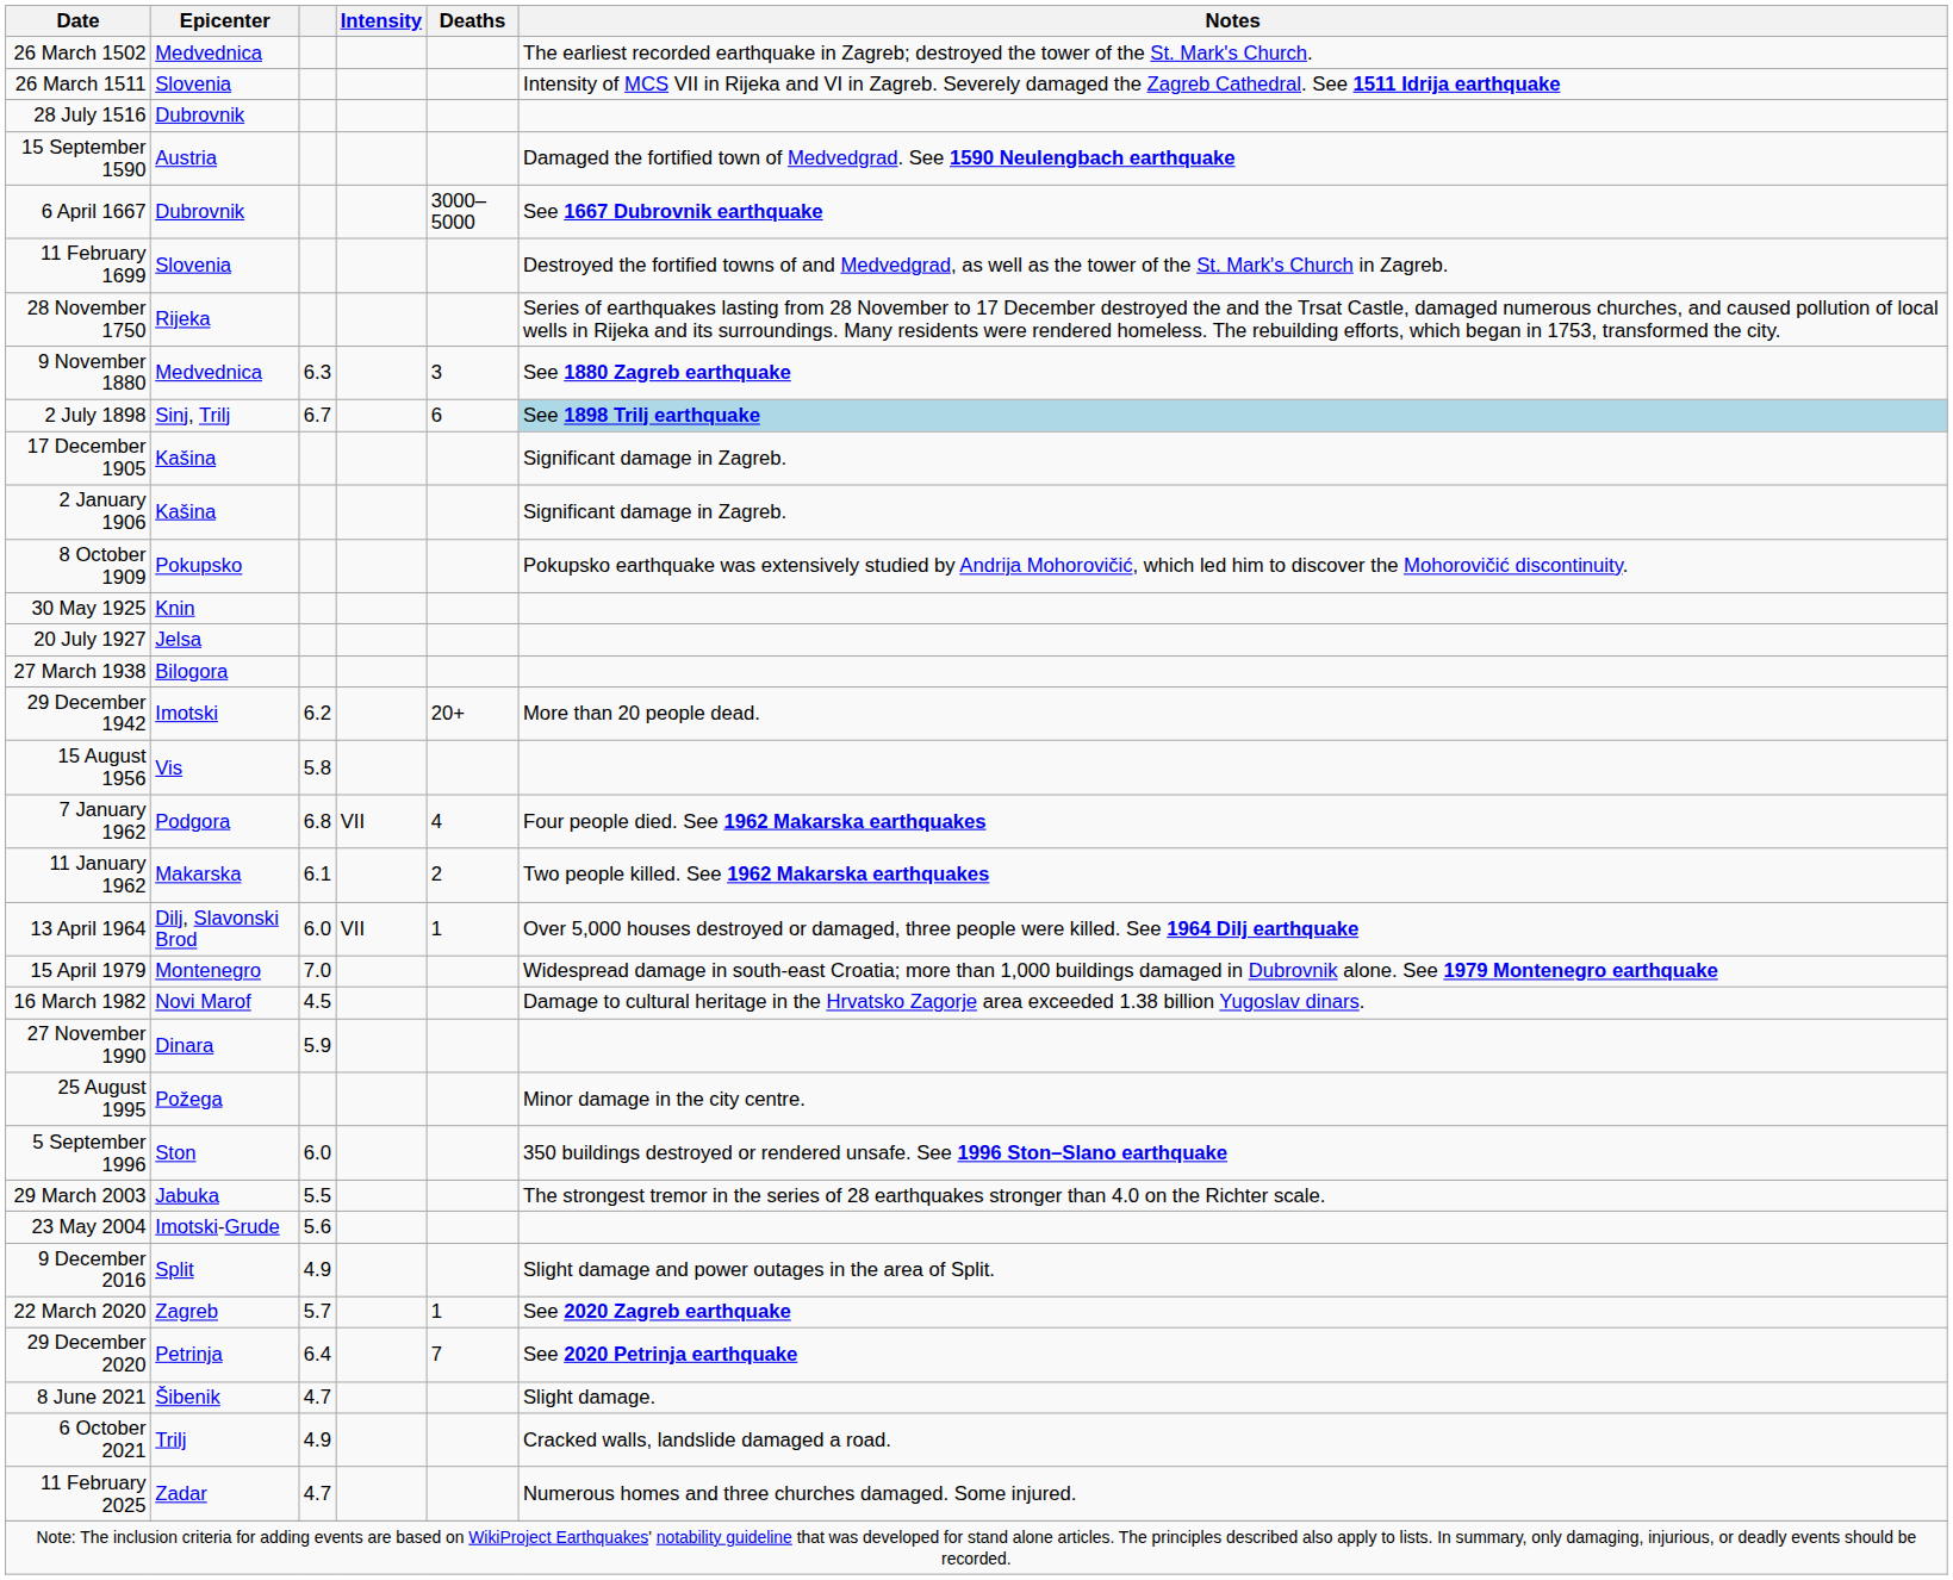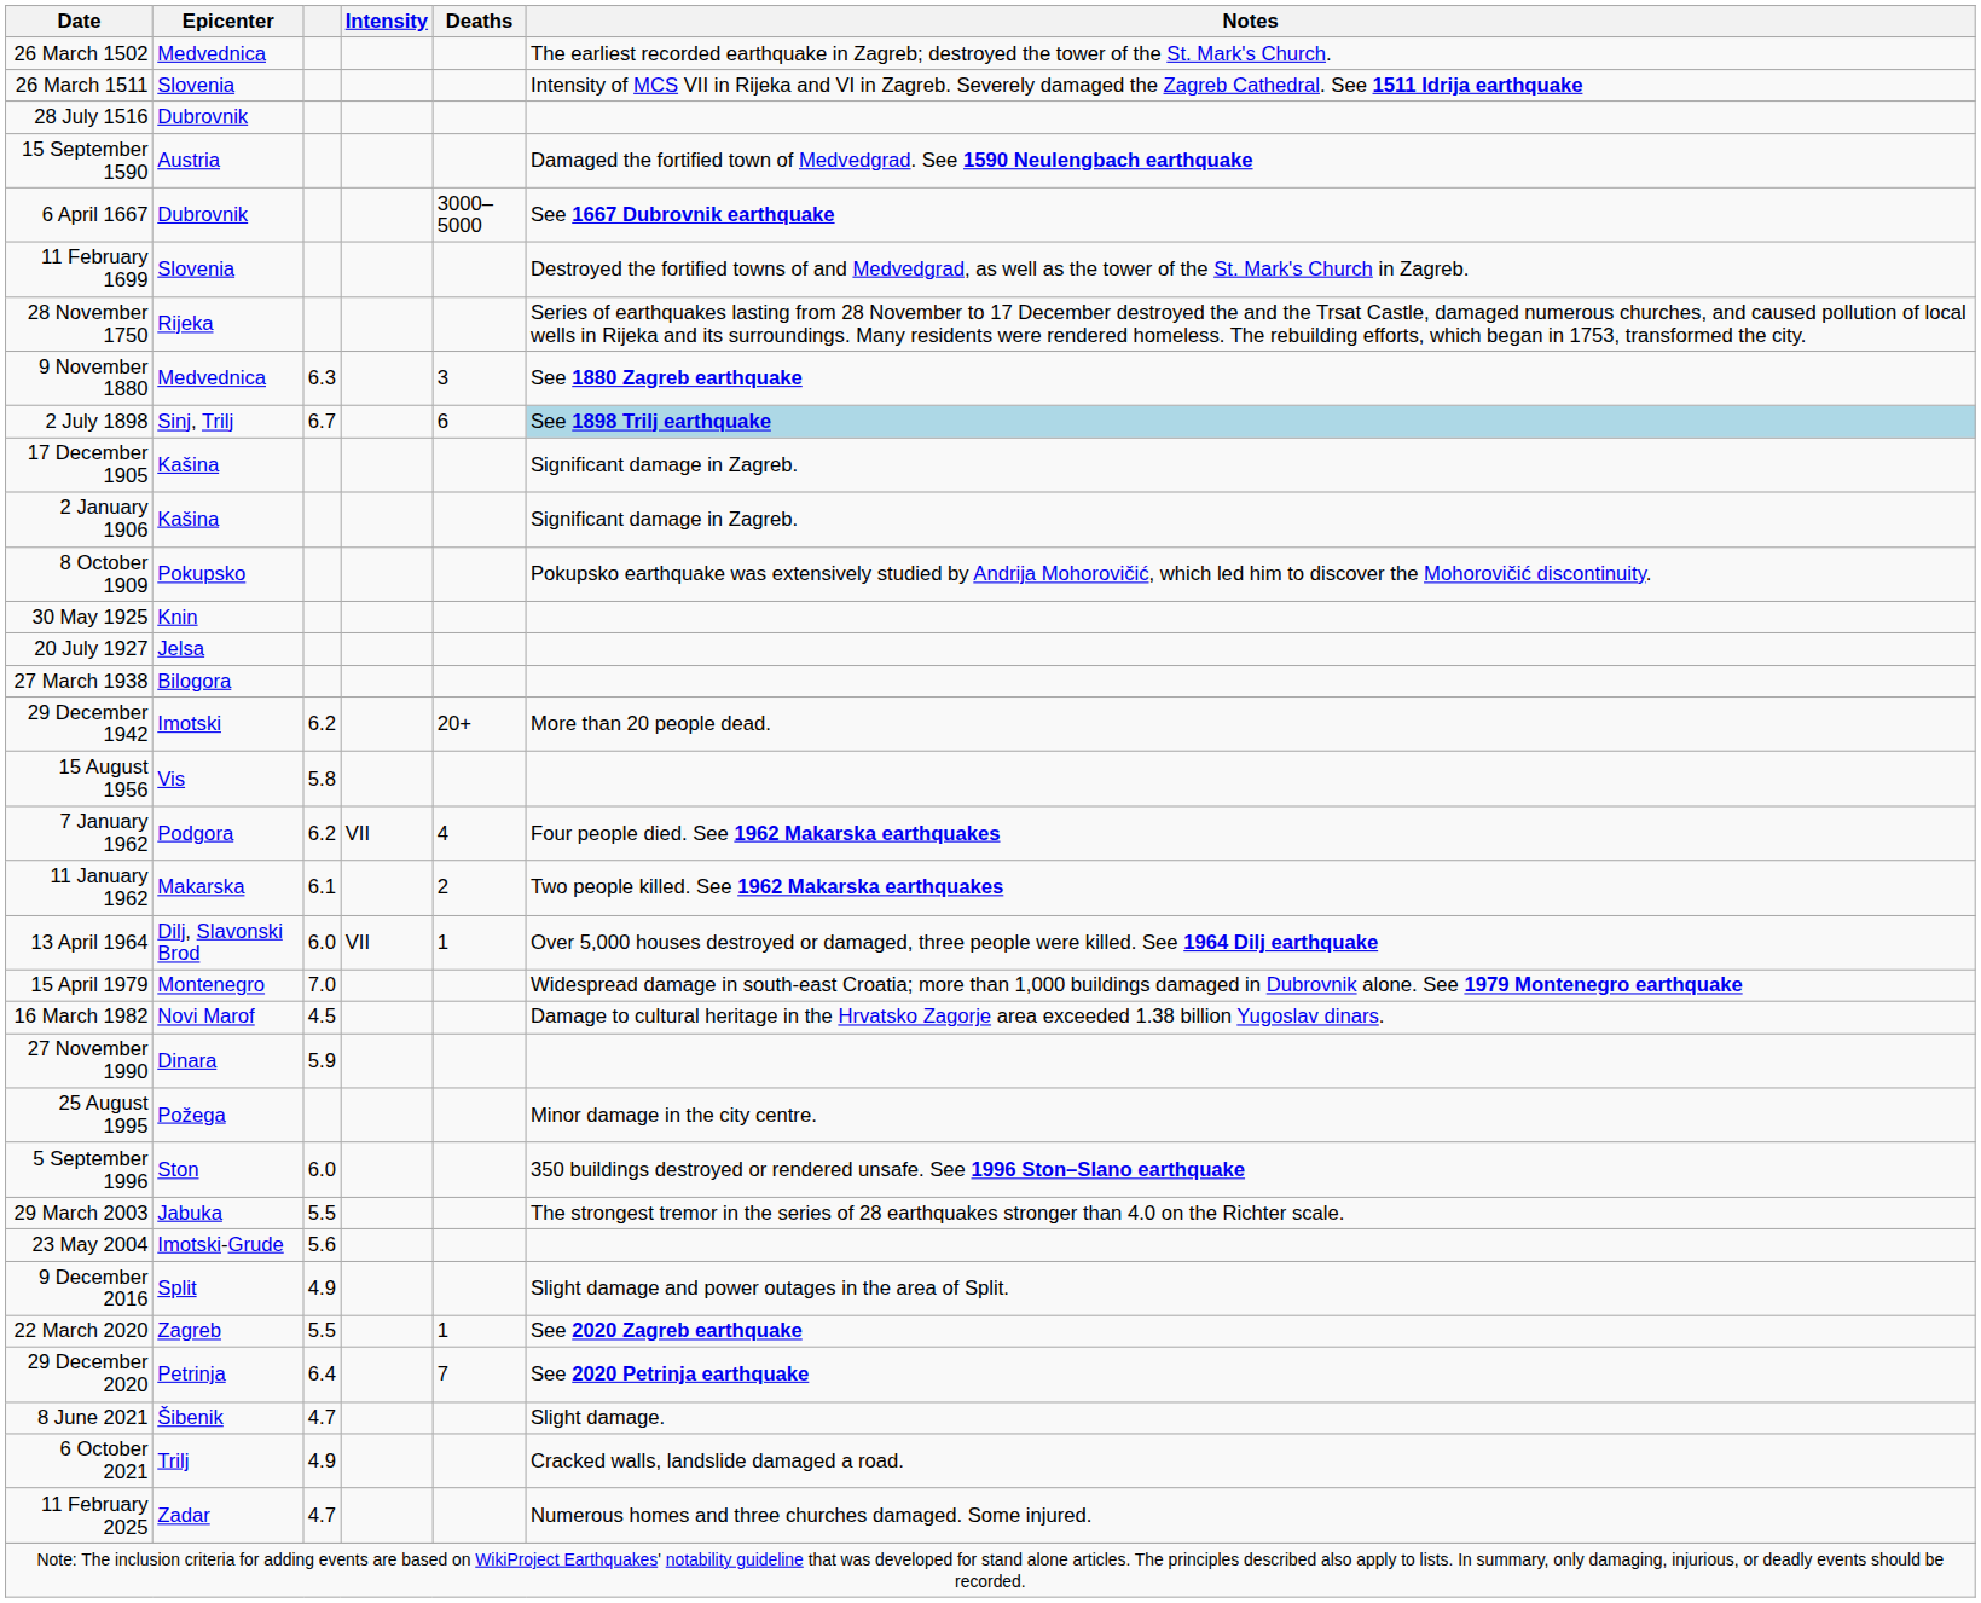 <table class="wikitable sortable">
 <tr>
 <th>Date</th>
 <th>Epicenter</th>
 <th></th>
 <th><a href='#'>Intensity</a></th>
 <th>Deaths</th>
 <th class="unsortable">Notes</th>
 </tr>
 <tr>
 <td align="right">26 March 1502</td>
 <td><a href='#'>Medvednica</a></td>
 <td></td>
 <td></td>
 <td></td>
 <td>The earliest recorded earthquake in Zagreb; destroyed the tower of the <a href='#'>St. Mark's Church</a>. </td>
 </tr>
 <tr>
 <td align="right">26 March 1511</td>
 <td><a href='#'>Slovenia</a></td>
 <td></td>
 <td></td>
 <td></td>
 <td>Intensity of <a href='#'>MCS</a> VII in Rijeka and VI in Zagreb. Severely damaged the <a href='#'>Zagreb Cathedral</a>. See <strong><a href='#'>1511 Idrija earthquake</a></strong></td>
 </tr>
 <tr>
 <td align="right">28 July 1516</td>
 <td><a href='#'>Dubrovnik</a></td>
 <td></td>
 <td></td>
 <td></td>
 <td></td>
 </tr>
 <tr>
 <td align="right">15 September 1590</td>
 <td><a href='#'>Austria</a></td>
 <td></td>
 <td></td>
 <td></td>
 <td>Damaged the fortified town of <a href='#'>Medvedgrad</a>. See <strong><a href='#'>1590 Neulengbach earthquake</a></strong></td>
 </tr>
 <tr>
 <td align="right">6 April 1667</td>
 <td><a href='#'>Dubrovnik</a></td>
 <td></td>
 <td></td>
 <td>3000–5000</td>
 <td> See <strong><a href='#'>1667 Dubrovnik earthquake</a></strong></td>
 </tr>
 <tr>
 <td align="right">11 February 1699</td>
 <td><a href='#'>Slovenia</a></td>
 <td></td>
 <td></td>
 <td></td>
 <td>Destroyed the fortified towns of  and <a href='#'>Medvedgrad</a>, as well as the tower of the <a href='#'>St. Mark's Church</a> in Zagreb.</td>
 </tr>
 <tr>
 <td align="right">28 November 1750</td>
 <td><a href='#'>Rijeka</a></td>
 <td></td>
 <td></td>
 <td></td>
 <td>Series of earthquakes lasting from 28 November to 17 December destroyed the  and the Trsat Castle, damaged numerous churches, and caused pollution of local wells in Rijeka and its surroundings. Many residents were rendered homeless. The rebuilding efforts, which began in 1753, transformed the city.</td>
 </tr>
 <tr>
 <td align="right">9 November 1880</td>
 <td><a href='#'>Medvednica</a></td>
 <td>6.3</td>
 <td></td>
 <td>3</td>
 <td>See <strong><a href='#'>1880 Zagreb earthquake</a></strong></td>
 </tr>
 <tr>
 <td align="right">2 July 1898</td>
 <td><a href='#'>Sinj</a>, <a href='#'>Trilj</a></td>
 <td>6.7</td>
 <td></td>
 <td>6</td>
 <td style="background: lightblue;">See <strong><a href='#'>1898 Trilj earthquake</a></strong></td>
 </tr>
 <tr>
 <td align="right">17 December 1905</td>
 <td><a href='#'>Kašina</a></td>
 <td></td>
 <td></td>
 <td></td>
 <td>Significant damage in Zagreb.</td>
 </tr>
 <tr>
 <td align="right">2 January 1906</td>
 <td><a href='#'>Kašina</a></td>
 <td></td>
 <td></td>
 <td></td>
 <td>Significant damage in Zagreb.</td>
 </tr>
 <tr>
 <td align="right">8 October 1909</td>
 <td><a href='#'>Pokupsko</a></td>
 <td></td>
 <td></td>
 <td></td>
 <td>Pokupsko earthquake was extensively studied by <a href='#'>Andrija Mohorovičić</a>, which led him to discover the <a href='#'>Mohorovičić discontinuity</a>.</td>
 </tr>
 <tr>
 <td align="right">30 May 1925</td>
 <td><a href='#'>Knin</a></td>
 <td></td>
 <td></td>
 <td></td>
 <td></td>
 </tr>
 <tr>
 <td align="right">20 July 1927</td>
 <td><a href='#'>Jelsa</a></td>
 <td></td>
 <td></td>
 <td></td>
 <td></td>
 </tr>
 <tr>
 <td align="right">27 March 1938</td>
 <td><a href='#'>Bilogora</a></td>
 <td></td>
 <td></td>
 <td></td>
 <td></td>
 </tr>
 <tr>
 <td align="right">29 December 1942</td>
 <td><a href='#'>Imotski</a></td>
 <td>6.2</td>
 <td></td>
 <td>20+</td>
 <td>More than 20 people dead.</td>
 </tr>
 <tr>
 <td align="right">15 August 1956</td>
 <td><a href='#'>Vis</a></td>
 <td>5.8</td>
 <td></td>
 <td></td>
 <td></td>
 </tr>
 <tr>
 <td align="right">7 January 1962</td>
 <td><a href='#'>Podgora</a></td>
-<td>6.8</td>
+<td>6.2</td>
 <td>VII</td>
 <td>4</td>
 <td>Four people died. See <strong><a href='#'>1962 Makarska earthquakes</a></strong></td>
 </tr>
 <tr>
 <td align="right">11 January 1962</td>
 <td><a href='#'>Makarska</a></td>
 <td>6.1</td>
 <td></td>
 <td>2</td>
 <td>Two people killed. See <strong><a href='#'>1962 Makarska earthquakes</a></strong></td>
 </tr>
 <tr>
 <td align="right">13 April 1964</td>
 <td><a href='#'>Dilj</a>, <a href='#'>Slavonski Brod</a></td>
 <td>6.0</td>
 <td>VII</td>
 <td>1</td>
 <td>Over 5,000 houses destroyed or damaged, three people were killed. See <strong><a href='#'>1964 Dilj earthquake</a></strong></td>
 </tr>
 <tr>
 <td align="right">15 April 1979</td>
 <td><a href='#'>Montenegro</a></td>
 <td>7.0</td>
 <td></td>
 <td></td>
 <td>Widespread damage in south-east Croatia; more than 1,000 buildings damaged in <a href='#'>Dubrovnik</a> alone. See <strong><a href='#'>1979 Montenegro earthquake</a></strong></td>
 </tr>
 <tr>
 <td align="right">16 March 1982</td>
 <td><a href='#'>Novi Marof</a></td>
 <td>4.5</td>
 <td></td>
 <td></td>
 <td>Damage to cultural heritage in the <a href='#'>Hrvatsko Zagorje</a> area exceeded 1.38 billion <a href='#'>Yugoslav dinars</a>.</td>
 </tr>
 <tr>
 <td align="right">27 November 1990</td>
 <td><a href='#'>Dinara</a></td>
 <td>5.9</td>
 <td></td>
 <td></td>
 <td></td>
 </tr>
 <tr>
 <td align="right">25 August 1995</td>
 <td><a href='#'>Požega</a></td>
 <td></td>
 <td></td>
 <td></td>
 <td>Minor damage in the city centre.</td>
 </tr>
 <tr>
 <td align="right">5 September 1996</td>
 <td><a href='#'>Ston</a></td>
 <td>6.0</td>
 <td></td>
 <td></td>
 <td>350 buildings destroyed or rendered unsafe. See <strong><a href='#'>1996 Ston–Slano earthquake</a></strong></td>
 </tr>
 <tr>
 <td align="right">29 March 2003</td>
 <td><a href='#'>Jabuka</a></td>
 <td>5.5</td>
 <td></td>
 <td></td>
 <td>The strongest tremor in the series of 28 earthquakes stronger than 4.0 on the Richter scale.</td>
 </tr>
 <tr>
 <td align="right">23 May 2004</td>
 <td><a href='#'>Imotski</a>-<a href='#'>Grude</a></td>
 <td>5.6</td>
 <td></td>
 <td></td>
 <td></td>
 </tr>
 <tr>
 <td align="right">9 December 2016</td>
 <td><a href='#'>Split</a></td>
 <td>4.9</td>
 <td></td>
 <td></td>
 <td>Slight damage and power outages in the area of Split.</td>
 </tr>
 <tr>
 <td align="right">22 March 2020</td>
 <td><a href='#'>Zagreb</a></td>
-<td>5.7</td>
+<td>5.5</td>
 <td></td>
 <td>1</td>
 <td>See <strong><a href='#'>2020 Zagreb earthquake</a></strong></td>
 </tr>
 <tr>
 <td align="right">29 December 2020</td>
 <td><a href='#'>Petrinja</a></td>
 <td>6.4</td>
 <td></td>
 <td>7</td>
 <td>See <strong><a href='#'>2020 Petrinja earthquake</a></strong></td>
 </tr>
 <tr>
 <td align="right">8 June 2021</td>
 <td><a href='#'>Šibenik</a></td>
 <td>4.7</td>
 <td></td>
 <td></td>
 <td>Slight damage.</td>
 </tr>
 <tr>
 <td align="right">6 October 2021</td>
 <td><a href='#'>Trilj</a></td>
 <td>4.9</td>
 <td></td>
 <td></td>
 <td>Cracked walls, landslide damaged a road.</td>
 </tr>
 <tr>
 <td align="right">11 February 2025</td>
 <td><a href='#'>Zadar</a></td>
 <td>4.7</td>
 <td></td>
 <td></td>
 <td>Numerous homes and three churches damaged. Some injured.</td>
 </tr>
 <tr>
 </tr>
 <tr class="sortbottom">
 <td colspan="11" style="text-align: center;"><small>Note: The inclusion criteria for adding events are based on <a href='#'>WikiProject Earthquakes</a>' <a href='#'>notability guideline</a> that was developed for stand alone articles. The principles described also apply to lists. In summary, only damaging, injurious, or deadly events should be recorded.</small></td>
 </tr>
 </table>
